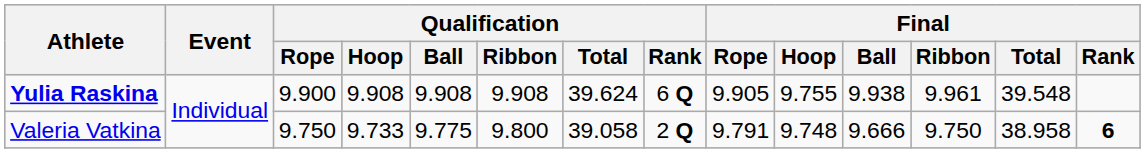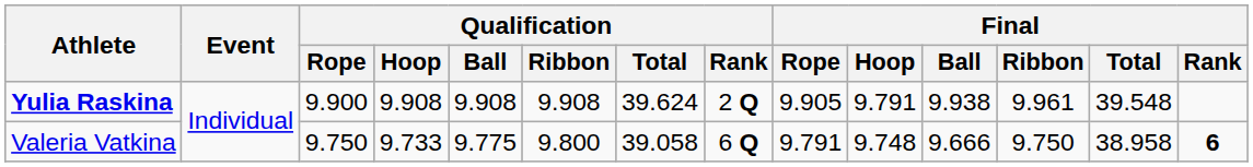 <table class=wikitable style="font-size:90%; text-align:center">
 <tr>
 <th rowspan="2">Athlete</th>
 <th rowspan="2">Event</th>
 <th colspan=6>Qualification</th>
 <th colspan=6>Final</th>
 </tr>
 <tr style="font-size:95%">
 <th>Rope</th>
 <th>Hoop</th>
 <th>Ball</th>
 <th>Ribbon</th>
 <th>Total</th>
 <th>Rank</th>
 <th>Rope</th>
 <th>Hoop</th>
 <th>Ball</th>
 <th>Ribbon</th>
 <th>Total</th>
 <th>Rank</th>
 </tr>
 <tr>
 <td align=left><strong><a href='#'>Yulia Raskina</a></strong></td>
 <td align=left rowspan=2><a href='#'>Individual</a></td>
 <td>9.900</td>
 <td>9.908</td>
 <td>9.908</td>
 <td>9.908</td>
 <td>39.624</td>
-<td>6 <strong>Q</strong></td>
+<td>2 <strong>Q</strong></td>
 <td>9.905</td>
-<td>9.755</td>
+<td>9.791</td>
 <td>9.938</td>
 <td>9.961</td>
 <td>39.548</td>
 <td></td>
 </tr>
 <tr>
 <td align=left><a href='#'>Valeria Vatkina</a></td>
 <td>9.750</td>
 <td>9.733</td>
 <td>9.775</td>
 <td>9.800</td>
 <td>39.058</td>
-<td>2 <strong>Q</strong></td>
+<td>6 <strong>Q</strong></td>
 <td>9.791</td>
 <td>9.748</td>
 <td>9.666</td>
 <td>9.750</td>
 <td>38.958</td>
 <td><strong>6</strong></td>
 </tr>
 </table>
